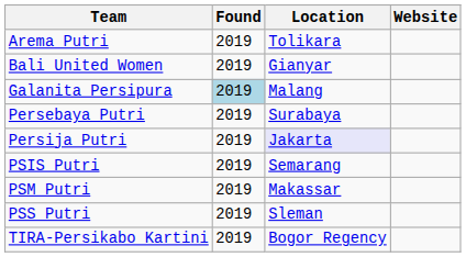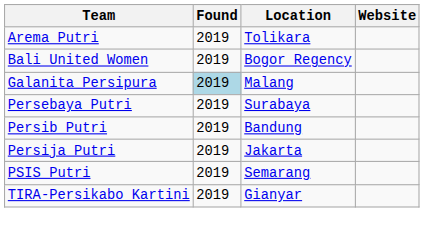 <table class="wikitable">
 <tr>
 <th>Team</th>
 <th>Found</th>
 <th>Location</th>
 <th>Website</th>
 </tr>
 <tr>
 <td><a href='#'>Arema Putri</a></td>
 <td>2019</td>
 <td><a href='#'>Tolikara</a></td>
 <td></td>
 </tr>
 <tr>
 <td><a href='#'>Bali United Women</a></td>
 <td>2019</td>
-<td><a href='#'>Gianyar</a></td>
+<td><a href='#'>Bogor Regency</a></td>
 <td></td>
 </tr>
 <tr>
 <td><a href='#'>Galanita Persipura</a></td>
 <td style="background: lightblue;">2019</td>
 <td><a href='#'>Malang</a></td>
 <td></td>
 </tr>
 <tr>
 <td><a href='#'>Persebaya Putri</a></td>
 <td>2019</td>
 <td><a href='#'>Surabaya</a></td>
 <td></td>
 </tr>
 <tr>
+<td><a href='#'>Persib Putri</a></td>
+<td>2019</td>
+<td><a href='#'>Bandung</a></td>
+<td></td>
+</tr>
+<tr>
 <td><a href='#'>Persija Putri</a></td>
 <td>2019</td>
-<td style="background: lavender;"><a href='#'>Jakarta</a></td>
+<td><a href='#'>Jakarta</a></td>
 <td></td>
 </tr>
 <tr>
 <td><a href='#'>PSIS Putri</a></td>
 <td>2019</td>
 <td><a href='#'>Semarang</a></td>
 <td></td>
 </tr>
 <tr>
-<td><a href='#'>PSM Putri</a></td>
-<td>2019</td>
-<td><a href='#'>Makassar</a></td>
-<td></td>
-</tr>
-<tr>
-<td><a href='#'>PSS Putri</a></td>
-<td>2019</td>
-<td><a href='#'>Sleman</a></td>
-<td></td>
-</tr>
-<tr>
 <td><a href='#'>TIRA-Persikabo Kartini</a></td>
 <td>2019</td>
-<td><a href='#'>Bogor Regency</a></td>
+<td><a href='#'>Gianyar</a></td>
 <td></td>
 </tr>
 </table>
